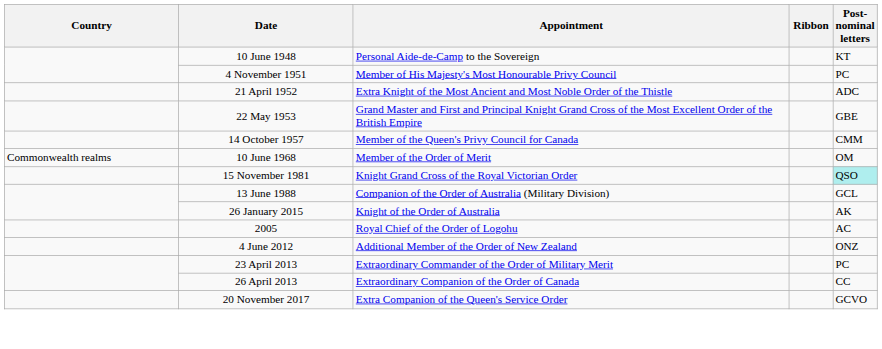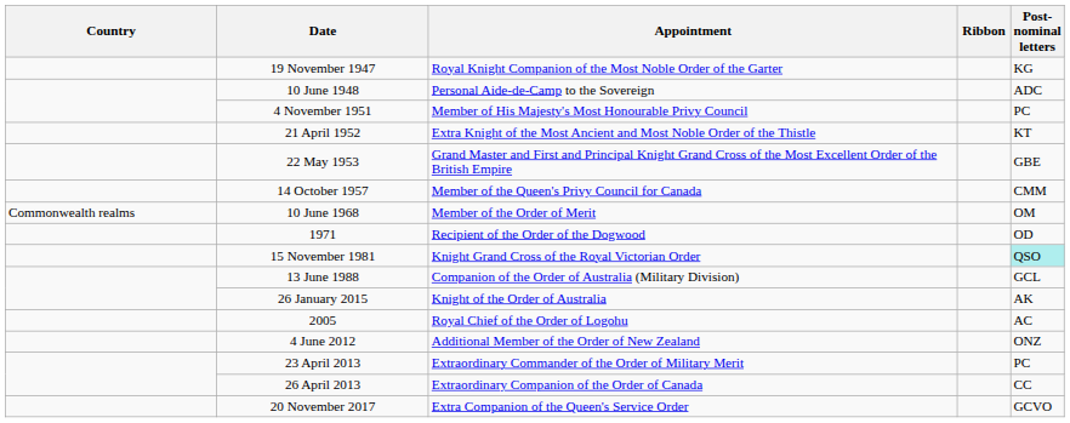 <table class="wikitable">
 <tr>
 <th style="width:20%">Country</th>
 <th style="width:20%">Date</th>
 <th style="width:50%">Appointment</th>
 <th style="width:5%">Ribbon</th>
 <th style="width:5%">Post-nominal letters</th>
 </tr>
 <tr>
+<td></td>
+<td align=center>19 November 1947</td>
+<td><a href='#'>Royal Knight Companion of the Most Noble Order of the Garter</a></td>
+<td></td>
+<td>KG</td>
+</tr>
+<tr>
 <td rowspan="2"></td>
 <td align=center>10 June 1948</td>
 <td><a href='#'>Personal Aide-de-Camp</a> to the Sovereign</td>
 <td></td>
-<td>KT</td>
+<td>ADC</td>
 </tr>
 <tr>
 <td align=center>4 November 1951</td>
 <td><a href='#'>Member of His Majesty's Most Honourable Privy Council</a></td>
 <td></td>
 <td>PC</td>
 </tr>
 <tr>
 <td></td>
 <td align=center>21 April 1952</td>
 <td><a href='#'>Extra Knight of the Most Ancient and Most Noble Order of the Thistle</a></td>
 <td></td>
-<td>ADC</td>
+<td>KT</td>
 </tr>
 <tr>
 <td></td>
 <td align=center>22 May 1953</td>
 <td><a href='#'>Grand Master and First and Principal Knight Grand Cross of the Most Excellent Order of the British Empire</a></td>
 <td></td>
 <td>GBE</td>
 </tr>
 <tr>
 <td></td>
 <td align=center>14 October 1957</td>
 <td><a href='#'>Member of the Queen's Privy Council for Canada</a></td>
 <td></td>
 <td>CMM</td>
 </tr>
 <tr>
 <td>Commonwealth realms</td>
 <td align=center>10 June 1968</td>
 <td><a href='#'>Member of the Order of Merit</a></td>
 <td></td>
 <td>OM</td>
+</tr>
+<tr>
+<td></td>
+<td align=center>1971</td>
+<td><a href='#'>Recipient of the Order of the Dogwood</a></td>
+<td></td>
+<td>OD</td>
 </tr>
 <tr>
 <td></td>
 <td align=center>15 November 1981</td>
 <td><a href='#'>Knight Grand Cross of the Royal Victorian Order</a></td>
 <td></td>
 <td style="background: paleturquoise;">QSO</td>
 </tr>
 <tr>
 <td rowspan=2></td>
 <td align=center>13 June 1988</td>
 <td><a href='#'>Companion of the Order of Australia</a> (Military Division)</td>
 <td></td>
 <td>GCL</td>
 </tr>
 <tr>
 <td align=center>26 January 2015</td>
 <td><a href='#'>Knight of the Order of Australia</a></td>
 <td></td>
 <td>AK</td>
 </tr>
 <tr>
 <td></td>
 <td align=center>2005</td>
 <td><a href='#'>Royal Chief of the Order of Logohu</a></td>
 <td></td>
 <td>AC</td>
 </tr>
 <tr>
 <td></td>
 <td align=center>4 June 2012</td>
 <td><a href='#'>Additional Member of the Order of New Zealand</a></td>
 <td></td>
 <td>ONZ</td>
 </tr>
 <tr>
 <td rowspan="2"></td>
 <td align=center>23 April 2013</td>
 <td><a href='#'>Extraordinary Commander of the Order of Military Merit</a></td>
 <td></td>
 <td>PC</td>
 </tr>
 <tr>
 <td align=center>26 April 2013</td>
 <td><a href='#'>Extraordinary Companion of the Order of Canada</a></td>
 <td></td>
 <td>CC</td>
 </tr>
 <tr>
 <td></td>
 <td align=center>20 November 2017</td>
 <td><a href='#'>Extra Companion of the Queen's Service Order</a></td>
 <td></td>
 <td>GCVO</td>
 </tr>
 </table>
